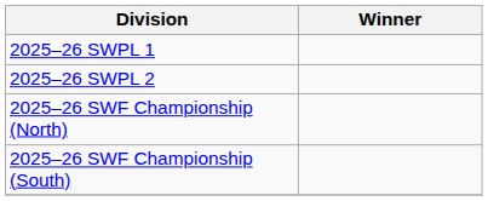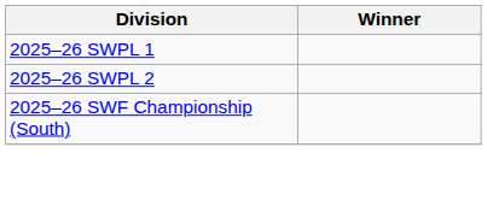 <table class="wikitable">
 <tr>
 <th width=245>Division</th>
 <th width=150>Winner</th>
 </tr>
 <tr>
 <td><a href='#'>2025–26 SWPL 1</a></td>
 <td></td>
 </tr>
 <tr>
 <td><a href='#'>2025–26 SWPL 2</a></td>
 <td></td>
 </tr>
 <tr>
-<td><a href='#'>2025–26 SWF Championship (North)</a></td>
-<td></td>
-</tr>
-<tr>
 <td><a href='#'>2025–26 SWF Championship (South)</a></td>
 <td></td>
 </tr>
 <tr>
 </tr>
 </table>
